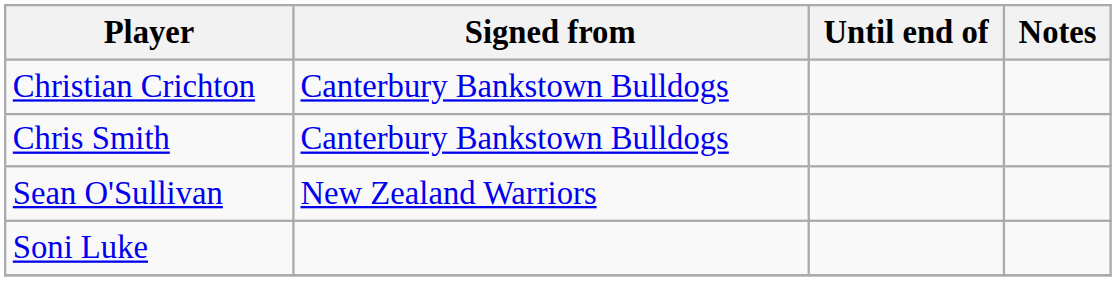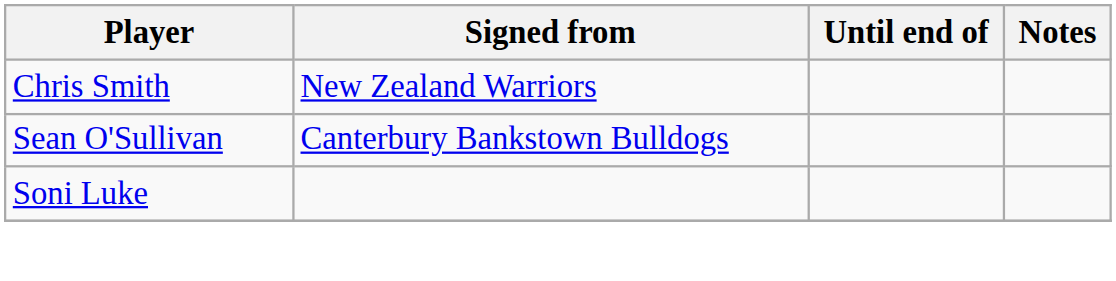 <table class="wikitable" style="font-size:90%">
 <tr style="background:#efefef;">
 <th style="width:120px;">Player</th>
 <th style="width:220px;">Signed from</th>
 <th style="width:80px;">Until end of</th>
 <th style="width:40px;">Notes</th>
 </tr>
 <tr>
-<td><a href='#'>Christian Crichton</a></td>
-<td> <a href='#'>Canterbury Bankstown Bulldogs</a></td>
-<td></td>
-<td></td>
-</tr>
-<tr>
 <td><a href='#'>Chris Smith</a></td>
-<td> <a href='#'>Canterbury Bankstown Bulldogs</a></td>
+<td> <a href='#'>New Zealand Warriors</a></td>
 <td></td>
 <td></td>
 </tr>
 <tr>
 <td><a href='#'>Sean O'Sullivan</a></td>
-<td> <a href='#'>New Zealand Warriors</a></td>
+<td> <a href='#'>Canterbury Bankstown Bulldogs</a></td>
 <td></td>
 <td></td>
 </tr>
 <tr>
 <td><a href='#'>Soni Luke</a></td>
 <td></td>
 <td></td>
 <td></td>
 </tr>
 <tr>
 </tr>
 </table>
